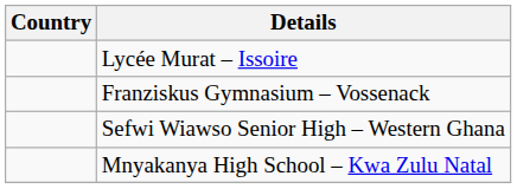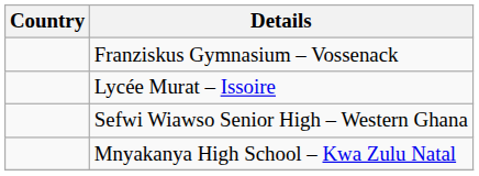 <table class="wikitable">
 <tr>
 <th>Country</th>
 <th>Details</th>
 </tr>
 <tr>
 <td></td>
-<td>Lycée Murat – <a href='#'>Issoire</a></td>
+<td>Franziskus Gymnasium – Vossenack</td>
 </tr>
 <tr>
 <td></td>
-<td>Franziskus Gymnasium – Vossenack</td>
+<td>Lycée Murat – <a href='#'>Issoire</a></td>
 </tr>
 <tr>
 <td></td>
 <td>Sefwi Wiawso Senior High – Western Ghana</td>
 </tr>
 <tr>
 <td></td>
 <td>Mnyakanya High School – <a href='#'>Kwa Zulu Natal</a></td>
 </tr>
 <tr>
 </tr>
 </table>
